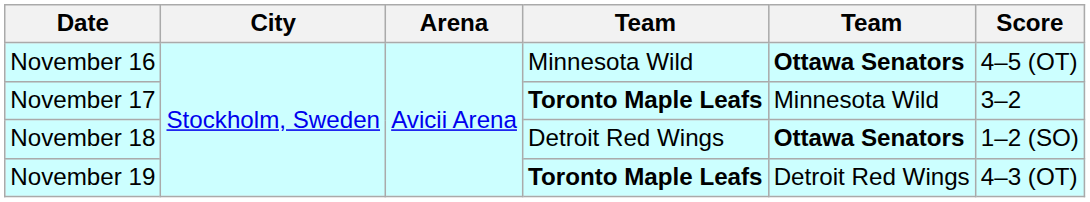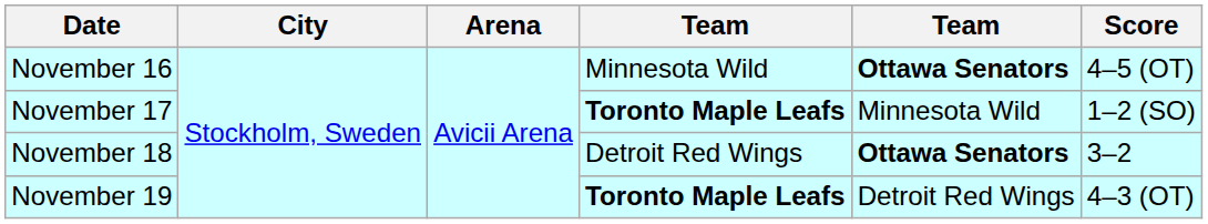 <table class="wikitable">
 <tr>
 <th>Date</th>
 <th>City</th>
 <th>Arena</th>
 <th>Team</th>
 <th>Team</th>
 <th><strong>Score</strong></th>
 </tr>
 <tr bgcolor="#ccffff">
 <td>November 16</td>
 <td rowspan="4"><a href='#'>Stockholm, Sweden</a></td>
 <td rowspan="4"><a href='#'>Avicii Arena</a></td>
 <td>Minnesota Wild</td>
 <td><strong>Ottawa Senators</strong></td>
 <td>4–5 (OT)</td>
 </tr>
 <tr bgcolor="#ccffff">
 <td>November 17</td>
 <td><strong>Toronto Maple Leafs</strong></td>
 <td>Minnesota Wild</td>
-<td>3–2</td>
+<td>1–2 (SO)</td>
 </tr>
 <tr bgcolor="#ccffff">
 <td>November 18</td>
 <td>Detroit Red Wings</td>
 <td><strong>Ottawa Senators</strong></td>
-<td>1–2 (SO)</td>
+<td>3–2</td>
 </tr>
 <tr bgcolor="#ccffff">
 <td>November 19</td>
 <td><strong>Toronto Maple Leafs</strong></td>
 <td>Detroit Red Wings</td>
 <td>4–3 (OT)</td>
 </tr>
 </table>
